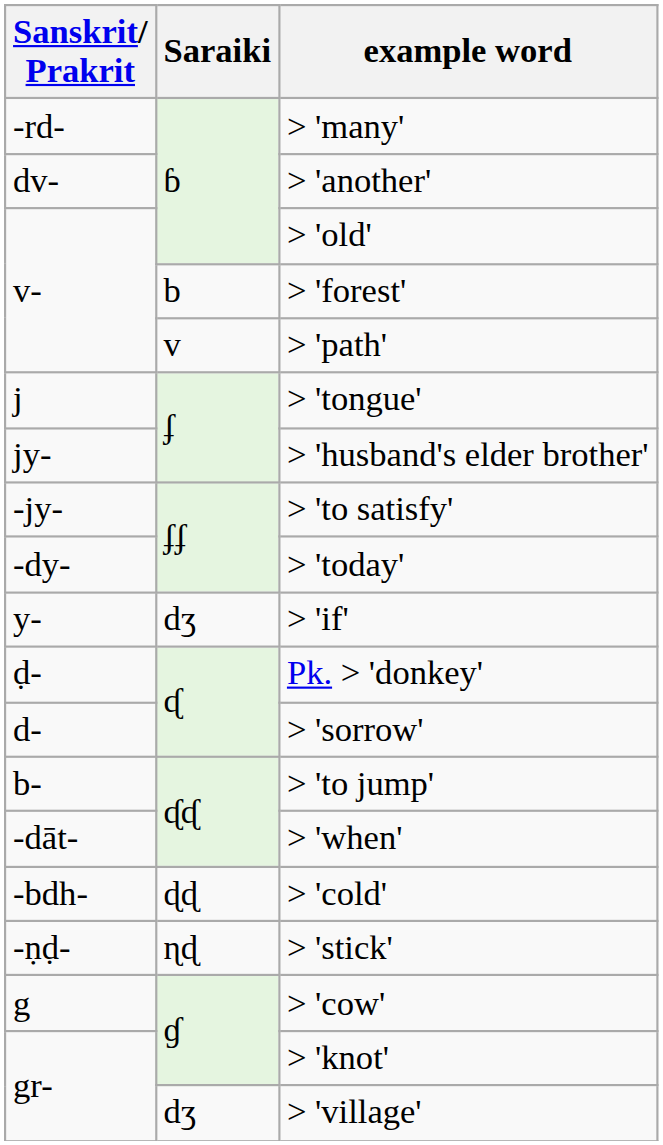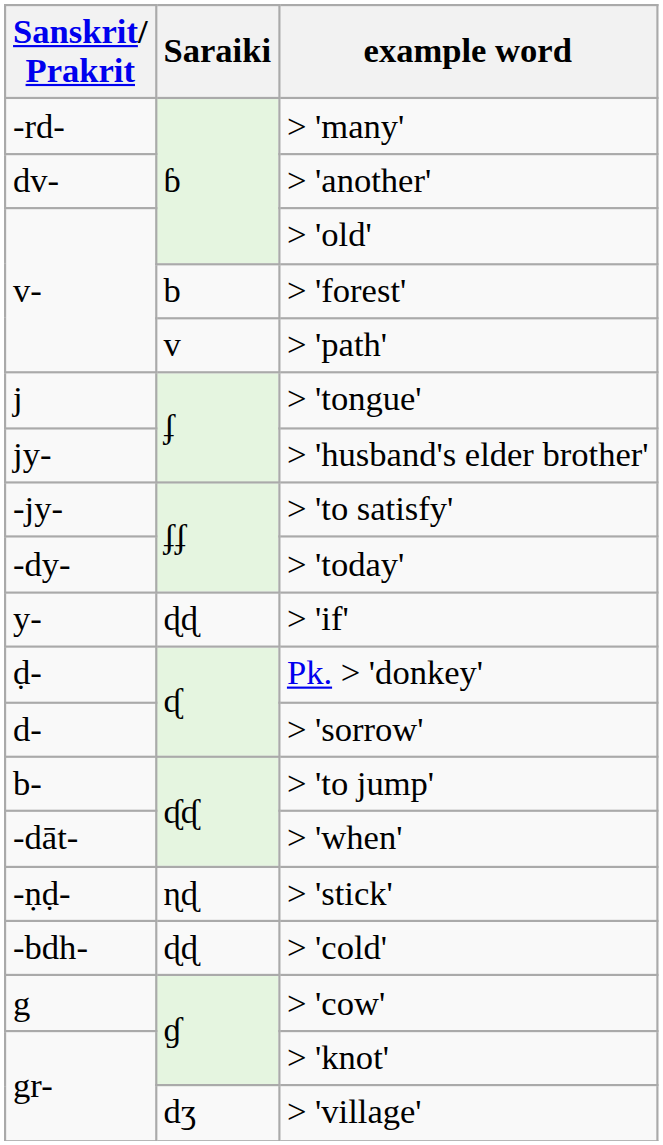 <table class="wikitable">
 <tr>
 <th><a href='#'>Sanskrit</a>/<br><a href='#'>Prakrit</a></th>
 <th>Saraiki</th>
 <th>example word</th>
 </tr>
 <tr>
 <td>-rd-</td>
 <td rowspan="3" style="background:#e5f5e0">ɓ</td>
 <td><em></em> > <em></em> 'many'</td>
 </tr>
 <tr>
 <td>dv-</td>
 <td><em></em> > <em></em> 'another'</td>
 </tr>
 <tr>
 <td rowspan="3">v-</td>
 <td><em></em> > <em></em> 'old'</td>
 </tr>
 <tr>
 <td>b</td>
 <td><em></em> > <em></em> 'forest'</td>
 </tr>
 <tr>
 <td>v</td>
 <td><em></em> > <em></em> 'path'</td>
 </tr>
 <tr>
 <td>j</td>
 <td rowspan="2" style="background:#e5f5e0">ʄ</td>
 <td><em></em> > <em></em> 'tongue'</td>
 </tr>
 <tr>
 <td>jy-</td>
 <td><em></em> > <em></em> 'husband's elder brother'</td>
 </tr>
 <tr>
 <td>-jy-</td>
 <td rowspan="2" style="background:#e5f5e0">ʄʄ</td>
 <td><em></em> > <em></em> 'to satisfy'</td>
 </tr>
 <tr>
 <td>-dy-</td>
 <td><em></em> > <em></em> 'today'</td>
 </tr>
 <tr>
 <td>y-</td>
-<td>dʒ</td>
+<td>ɖɖ</td>
 <td><em></em> > <em></em> 'if'</td>
 </tr>
 <tr>
 <td>ḍ-</td>
 <td rowspan="2" style="background:#e5f5e0">ᶑ</td>
 <td><a href='#'>Pk.</a> <em></em> > <em></em> 'donkey'</td>
 </tr>
 <tr>
 <td>d-</td>
 <td><em></em> > <em></em> 'sorrow'</td>
 </tr>
 <tr>
 <td>b-</td>
 <td rowspan="2" style="background:#e5f5e0">ᶑᶑ</td>
 <td><em></em> > <em></em> 'to jump'</td>
 </tr>
 <tr>
 <td>-dāt-</td>
 <td><em></em> > <em></em> 'when'</td>
 </tr>
 <tr>
+<td>-ṇḍ-</td>
+<td>ɳɖ</td>
+<td><em></em> > <em></em> 'stick'</td>
+</tr>
+<tr>
 <td>-bdh-</td>
 <td>ɖɖ</td>
 <td><em></em> > <em></em> 'cold'</td>
-</tr>
-<tr>
-<td>-ṇḍ-</td>
-<td>ɳɖ</td>
-<td><em></em> > <em></em> 'stick'</td>
 </tr>
 <tr>
 <td>g</td>
 <td rowspan="2" style="background:#e5f5e0">ɠ</td>
 <td><em></em> > <em></em> 'cow'</td>
 </tr>
 <tr>
 <td rowspan="2">gr-</td>
 <td><em></em> > <em></em> 'knot'</td>
 </tr>
 <tr>
 <td>dʒ</td>
 <td><em></em> > <em></em> 'village'</td>
 </tr>
 </table>
